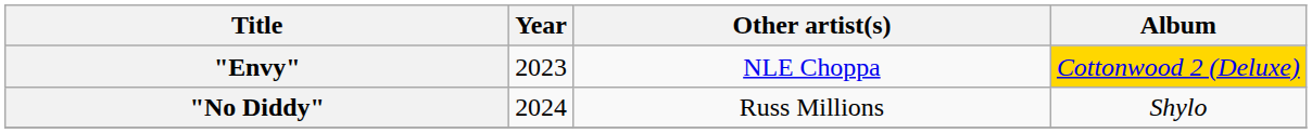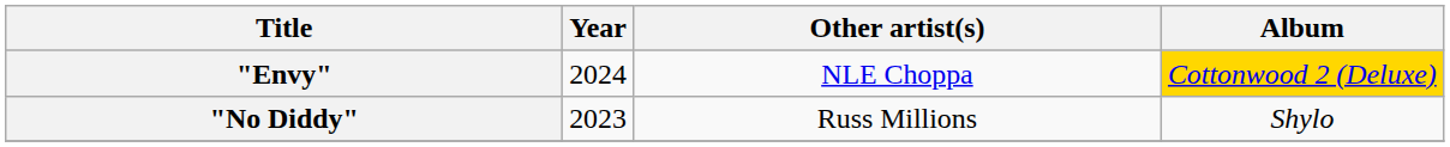 <table class="wikitable plainrowheaders" style="text-align:center;">
 <tr>
 <th scope="col" style="width:19em;">Title</th>
 <th scope="col" style="width:1em;">Year</th>
 <th scope="col" style="width:18em;">Other artist(s)</th>
 <th scope="col">Album</th>
 </tr>
 <tr>
 <th scope="row">"Envy"</th>
-<td>2023</td>
+<td>2024</td>
 <td><a href='#'>NLE Choppa</a></td>
 <td style="background: gold;"><em><a href='#'>Cottonwood 2 (Deluxe)</a></em></td>
 </tr>
 <tr>
 <th scope="row">"No Diddy"</th>
-<td>2024</td>
+<td>2023</td>
 <td>Russ Millions</td>
 <td><em>Shylo</em></td>
 </tr>
 <tr>
 </tr>
 </table>
